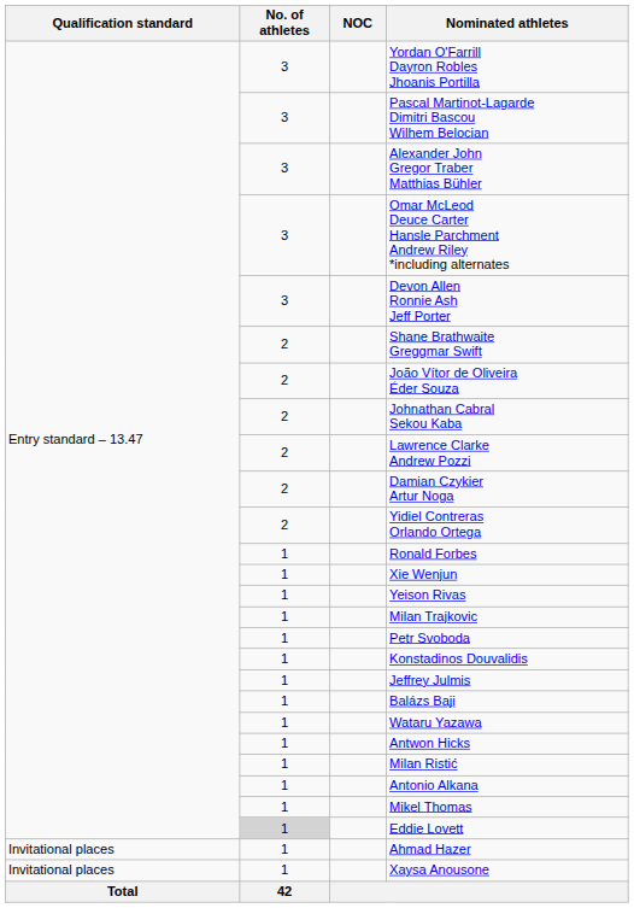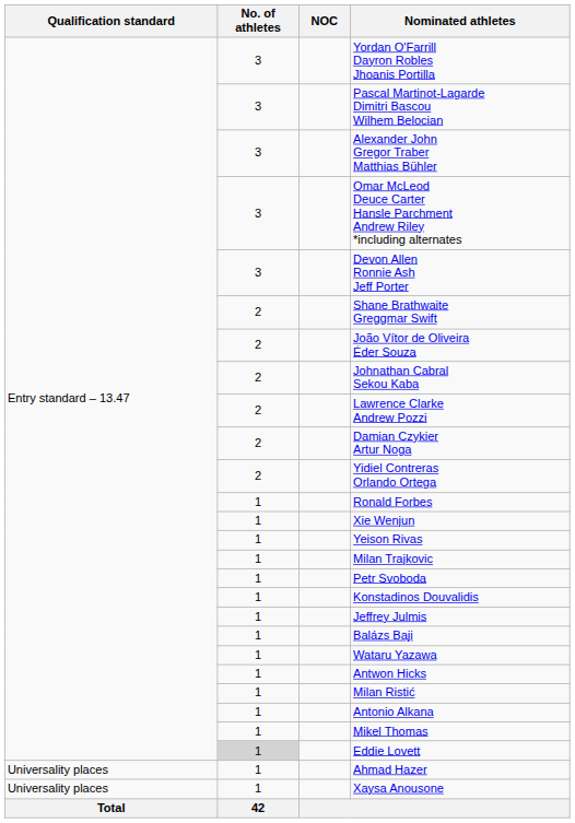 <table class="wikitable"  style="text-align:left; width:750px;">
 <tr>
 <th>Qualification standard</th>
 <th width=100>No. of athletes</th>
 <th>NOC</th>
 <th>Nominated athletes</th>
 </tr>
 <tr>
 <td rowspan=25>Entry standard – 13.47</td>
 <td style="text-align:center;">3</td>
 <td></td>
 <td><a href='#'>Yordan O'Farrill</a><br><a href='#'>Dayron Robles</a><br><a href='#'>Jhoanis Portilla</a></td>
 </tr>
 <tr>
 <td style="text-align:center;">3</td>
 <td></td>
 <td><a href='#'>Pascal Martinot-Lagarde</a><br><a href='#'>Dimitri Bascou</a><br><a href='#'>Wilhem Belocian</a></td>
 </tr>
 <tr>
 <td style="text-align:center;">3</td>
 <td></td>
 <td><a href='#'>Alexander John</a><br><a href='#'>Gregor Traber</a><br><a href='#'>Matthias Bühler</a></td>
 </tr>
 <tr>
 <td style="text-align:center;">3</td>
 <td></td>
 <td><a href='#'>Omar McLeod</a><br><a href='#'>Deuce Carter</a><br><a href='#'>Hansle Parchment</a><br><a href='#'>Andrew Riley</a><br>*including alternates</td>
 </tr>
 <tr>
 <td style="text-align:center;">3</td>
 <td></td>
 <td><a href='#'>Devon Allen</a><br><a href='#'>Ronnie Ash</a><br><a href='#'>Jeff Porter</a></td>
 </tr>
 <tr>
 <td style="text-align:center;">2</td>
 <td></td>
 <td><a href='#'>Shane Brathwaite</a><br><a href='#'>Greggmar Swift</a></td>
 </tr>
 <tr>
 <td style="text-align:center;">2</td>
 <td></td>
 <td><a href='#'>João Vítor de Oliveira</a><br><a href='#'>Éder Souza</a></td>
 </tr>
 <tr>
 <td style="text-align:center;">2</td>
 <td></td>
 <td><a href='#'>Johnathan Cabral</a><br><a href='#'>Sekou Kaba</a></td>
 </tr>
 <tr>
 <td style="text-align:center;">2</td>
 <td></td>
 <td><a href='#'>Lawrence Clarke</a><br><a href='#'>Andrew Pozzi</a></td>
 </tr>
 <tr>
 <td style="text-align:center;">2</td>
 <td></td>
 <td><a href='#'>Damian Czykier</a><br><a href='#'>Artur Noga</a></td>
 </tr>
 <tr>
 <td style="text-align:center;">2</td>
 <td></td>
 <td><a href='#'>Yidiel Contreras</a><br><a href='#'>Orlando Ortega</a></td>
 </tr>
 <tr>
 <td style="text-align:center;">1</td>
 <td></td>
 <td><a href='#'>Ronald Forbes</a></td>
 </tr>
 <tr>
 <td style="text-align:center;">1</td>
 <td></td>
 <td><a href='#'>Xie Wenjun</a></td>
 </tr>
 <tr>
 <td style="text-align:center;">1</td>
 <td></td>
 <td><a href='#'>Yeison Rivas</a></td>
 </tr>
 <tr>
 <td style="text-align:center;">1</td>
 <td></td>
 <td><a href='#'>Milan Trajkovic</a></td>
 </tr>
 <tr>
 <td style="text-align:center;">1</td>
 <td></td>
 <td><a href='#'>Petr Svoboda</a></td>
 </tr>
 <tr>
 <td style="text-align:center;">1</td>
 <td></td>
 <td><a href='#'>Konstadinos Douvalidis</a></td>
 </tr>
 <tr>
 <td style="text-align:center;">1</td>
 <td></td>
 <td><a href='#'>Jeffrey Julmis</a></td>
 </tr>
 <tr>
 <td style="text-align:center;">1</td>
 <td></td>
 <td><a href='#'>Balázs Baji</a></td>
 </tr>
 <tr>
 <td style="text-align:center;">1</td>
 <td></td>
 <td><a href='#'>Wataru Yazawa</a></td>
 </tr>
 <tr>
 <td style="text-align:center;">1</td>
 <td></td>
 <td><a href='#'>Antwon Hicks</a></td>
 </tr>
 <tr>
 <td style="text-align:center;">1</td>
 <td></td>
 <td><a href='#'>Milan Ristić</a></td>
 </tr>
 <tr>
 <td style="text-align:center;">1</td>
 <td></td>
 <td><a href='#'>Antonio Alkana</a></td>
 </tr>
 <tr>
 <td style="text-align:center;">1</td>
 <td></td>
 <td><a href='#'>Mikel Thomas</a></td>
 </tr>
 <tr>
 <td style="background: lightgrey; text-align:center;">1</td>
 <td></td>
 <td><a href='#'>Eddie Lovett</a></td>
 </tr>
 <tr>
-<td>Invitational places</td>
+<td>Universality places</td>
 <td style="text-align:center;">1</td>
 <td></td>
 <td><a href='#'>Ahmad Hazer</a></td>
 </tr>
 <tr>
-<td>Invitational places</td>
+<td>Universality places</td>
 <td style="text-align:center;">1</td>
 <td></td>
 <td><a href='#'>Xaysa Anousone</a></td>
 </tr>
 <tr>
 <th>Total</th>
 <th>42</th>
 <th colspan=2></th>
 </tr>
 </table>
